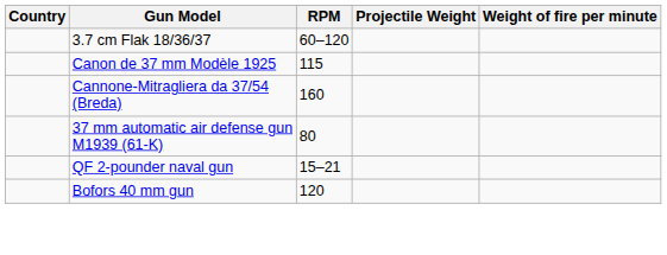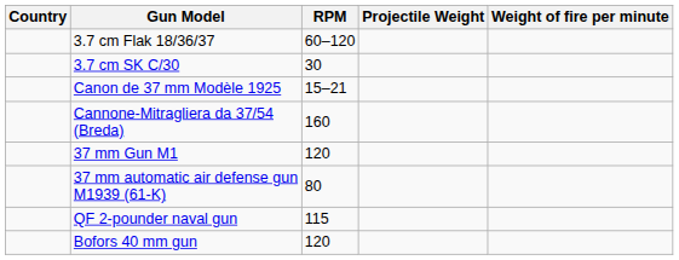 <table class="wikitable sortable">
 <tr>
 <th>Country</th>
 <th>Gun Model</th>
 <th>RPM</th>
 <th>Projectile Weight</th>
 <th>Weight of fire per minute</th>
 </tr>
 <tr>
 <td></td>
 <td>3.7 cm Flak 18/36/37</td>
 <td>60–120</td>
 <td></td>
 <td></td>
 </tr>
 <tr>
 <td></td>
+<td><a href='#'>3.7 cm SK C/30</a></td>
+<td>30</td>
+<td></td>
+<td></td>
+</tr>
+<tr>
+<td></td>
 <td><a href='#'>Canon de 37 mm Modèle 1925</a></td>
-<td>115</td>
+<td>15–21</td>
 <td></td>
 <td></td>
 </tr>
 <tr>
 <td></td>
 <td><a href='#'>Cannone-Mitragliera da 37/54<br>(Breda)</a></td>
 <td>160</td>
+<td></td>
+<td></td>
+</tr>
+<tr>
+<td></td>
+<td><a href='#'>37 mm Gun M1</a></td>
+<td>120</td>
 <td></td>
 <td></td>
 </tr>
 <tr>
 <td></td>
 <td><a href='#'>37 mm automatic air defense gun<br>M1939 (61-K)</a></td>
 <td>80</td>
 <td></td>
 <td></td>
 </tr>
 <tr>
 <td></td>
 <td><a href='#'>QF 2-pounder naval gun</a></td>
-<td>15–21</td>
+<td>115</td>
 <td></td>
 <td></td>
 </tr>
 <tr>
 <td></td>
 <td><a href='#'>Bofors 40 mm gun</a></td>
 <td>120</td>
 <td></td>
 <td></td>
 </tr>
 </table>
